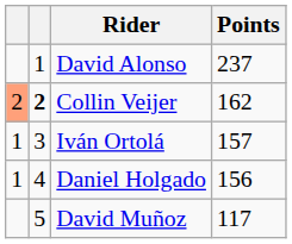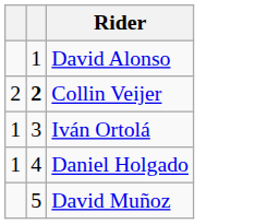 <table class="wikitable" style="font-size: 95%;">
 <tr>
 <th></th>
 <th></th>
 <th>Rider</th>
-<th>Points</th>
 </tr>
 <tr>
 <td></td>
 <td align=center>1</td>
 <td> <a href='#'>David Alonso</a></td>
-<td align=left>237</td>
 </tr>
 <tr>
-<td style="background: lightsalmon;"> 2</td>
+<td> 2</td>
 <td align=center><strong>2</strong></td>
 <td> <a href='#'>Collin Veijer</a></td>
-<td align=left>162</td>
 </tr>
 <tr>
 <td> 1</td>
 <td align=center>3</td>
 <td> <a href='#'>Iván Ortolá</a></td>
-<td align=left>157</td>
 </tr>
 <tr>
 <td> 1</td>
 <td align=center>4</td>
 <td> <a href='#'>Daniel Holgado</a></td>
-<td align=left>156</td>
 </tr>
 <tr>
 <td></td>
 <td align=center>5</td>
 <td> <a href='#'>David Muñoz</a></td>
-<td align=left>117</td>
 </tr>
 </table>
